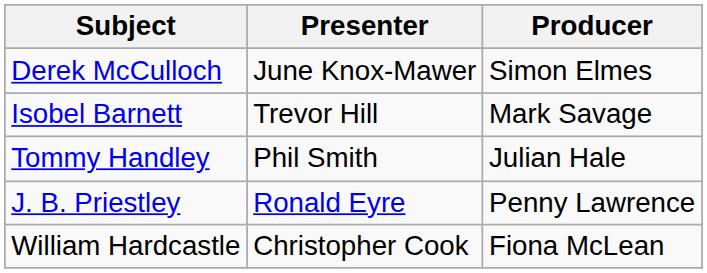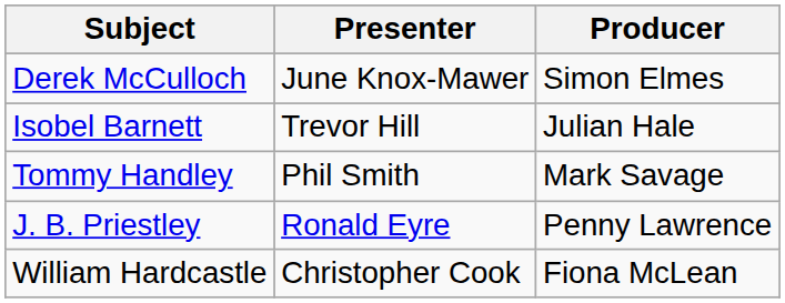 <table class="wikitable">
 <tr>
 <th>Subject</th>
 <th>Presenter</th>
 <th>Producer</th>
 </tr>
 <tr>
 <td><a href='#'>Derek McCulloch</a></td>
 <td>June Knox-Mawer</td>
 <td>Simon Elmes</td>
 </tr>
 <tr>
 <td><a href='#'>Isobel Barnett</a></td>
 <td>Trevor Hill</td>
-<td>Mark Savage</td>
+<td>Julian Hale</td>
 </tr>
 <tr>
 <td><a href='#'>Tommy Handley</a></td>
 <td>Phil Smith</td>
-<td>Julian Hale</td>
+<td>Mark Savage</td>
 </tr>
 <tr>
 <td><a href='#'>J. B. Priestley</a></td>
 <td><a href='#'>Ronald Eyre</a></td>
 <td>Penny Lawrence</td>
 </tr>
 <tr>
 <td>William Hardcastle</td>
 <td>Christopher Cook</td>
 <td>Fiona McLean</td>
 </tr>
 </table>
